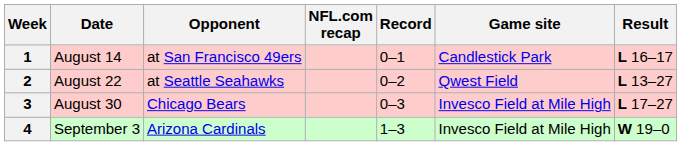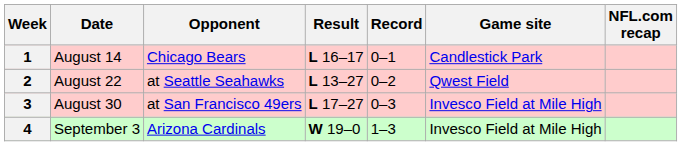 <table class="wikitable" style="align=center">
 <tr>
 <th>Week</th>
 <th>Date</th>
 <th>Opponent</th>
-<th>NFL.com<br>recap</th>
+<th>Result</th>
 <th>Record</th>
 <th>Game site</th>
-<th>Result</th>
+<th>NFL.com<br>recap</th>
 </tr>
 <tr style="background:#fcc">
 <th>1</th>
 <td>August 14</td>
-<td>at <a href='#'>San Francisco 49ers</a></td>
-<td></td>
+<td><a href='#'>Chicago Bears</a></td>
+<td><strong>L</strong> 16–17</td>
 <td>0–1</td>
 <td><a href='#'>Candlestick Park</a></td>
-<td><strong>L</strong> 16–17</td>
+<td></td>
 </tr>
 <tr style="background:#fcc">
 <th>2</th>
 <td>August 22</td>
 <td>at <a href='#'>Seattle Seahawks</a></td>
-<td></td>
+<td><strong>L</strong> 13–27</td>
 <td>0–2</td>
 <td><a href='#'>Qwest Field</a></td>
-<td><strong>L</strong> 13–27</td>
+<td></td>
 </tr>
 <tr style="background:#fcc">
 <th>3</th>
 <td>August 30</td>
-<td><a href='#'>Chicago Bears</a></td>
-<td></td>
+<td>at <a href='#'>San Francisco 49ers</a></td>
+<td><strong>L</strong> 17–27</td>
 <td>0–3</td>
 <td><a href='#'>Invesco Field at Mile High</a></td>
-<td><strong>L</strong> 17–27</td>
+<td></td>
 </tr>
 <tr style="background:#cfc">
 <th>4</th>
 <td>September 3</td>
 <td><a href='#'>Arizona Cardinals</a></td>
-<td></td>
+<td><strong>W</strong> 19–0</td>
 <td>1–3</td>
 <td>Invesco Field at Mile High</td>
-<td><strong>W</strong> 19–0</td>
+<td></td>
 </tr>
 </table>
